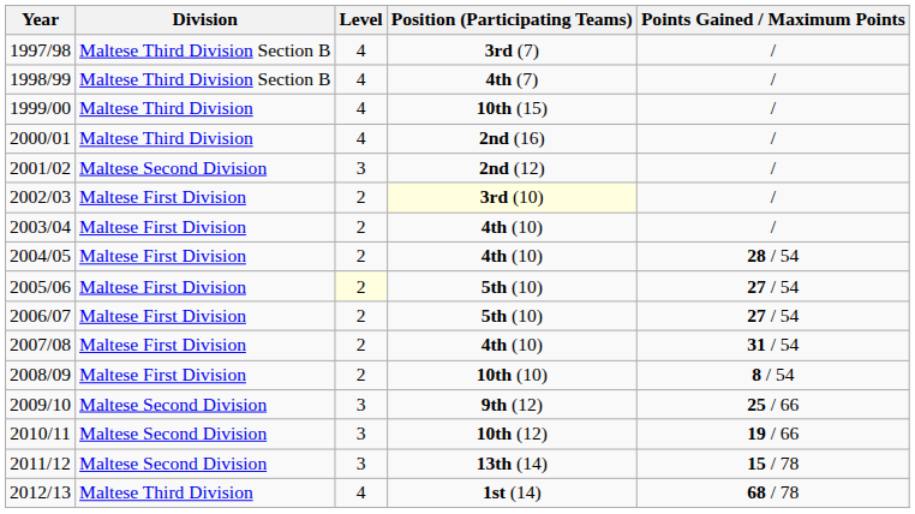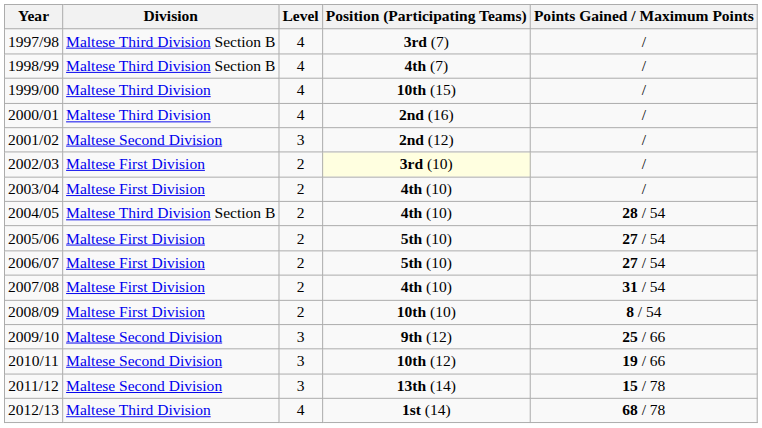 <table class="wikitable" style="text-align:center;">
 <tr>
 <th><strong>Year</strong></th>
 <th><strong>Division</strong></th>
 <th><strong>Level</strong></th>
 <th><strong>Position (Participating Teams)</strong></th>
 <th><strong>Points Gained / Maximum Points</strong></th>
 </tr>
 <tr>
 <td>1997/98</td>
 <td align="left"> <a href='#'>Maltese Third Division</a> Section B</td>
 <td>4</td>
 <td><strong>3rd</strong> (7)</td>
 <td>/</td>
 </tr>
 <tr>
 <td>1998/99</td>
 <td align="left"> <a href='#'>Maltese Third Division</a> Section B</td>
 <td>4</td>
 <td><strong>4th</strong> (7)</td>
 <td>/</td>
 </tr>
 <tr>
 <td>1999/00</td>
 <td align="left"> <a href='#'>Maltese Third Division</a></td>
 <td>4</td>
 <td><strong>10th</strong> (15)</td>
 <td>/</td>
 </tr>
 <tr>
 <td>2000/01</td>
 <td align="left"> <a href='#'>Maltese Third Division</a></td>
 <td>4</td>
 <td><strong>2nd</strong> (16)</td>
 <td>/</td>
 </tr>
 <tr>
 <td>2001/02</td>
 <td align="left"> <a href='#'>Maltese Second Division</a></td>
 <td>3</td>
 <td><strong>2nd</strong> (12)</td>
 <td>/</td>
 </tr>
 <tr>
 <td>2002/03</td>
 <td align="left"> <a href='#'>Maltese First Division</a></td>
 <td>2</td>
 <td style="background: lightyellow;"><strong>3rd</strong> (10)</td>
 <td>/</td>
 </tr>
 <tr>
 <td>2003/04</td>
 <td align="left"> <a href='#'>Maltese First Division</a></td>
 <td>2</td>
 <td><strong>4th</strong> (10)</td>
 <td>/</td>
 </tr>
 <tr>
 <td>2004/05</td>
-<td align="left"> <a href='#'>Maltese First Division</a></td>
+<td align="left"> <a href='#'>Maltese Third Division</a> Section B</td>
 <td>2</td>
 <td><strong>4th</strong> (10)</td>
 <td><strong>28</strong> / 54</td>
 </tr>
 <tr>
 <td>2005/06</td>
 <td align="left"> <a href='#'>Maltese First Division</a></td>
-<td style="background: lightyellow;">2</td>
+<td>2</td>
 <td><strong>5th</strong> (10)</td>
 <td><strong>27</strong> / 54</td>
 </tr>
 <tr>
 <td>2006/07</td>
 <td align="left"> <a href='#'>Maltese First Division</a></td>
 <td>2</td>
 <td><strong>5th</strong> (10)</td>
 <td><strong>27</strong> / 54</td>
 </tr>
 <tr>
 <td>2007/08</td>
 <td align="left"> <a href='#'>Maltese First Division</a></td>
 <td>2</td>
 <td><strong>4th</strong> (10)</td>
 <td><strong>31</strong> / 54</td>
 </tr>
 <tr>
 <td>2008/09</td>
 <td align="left"> <a href='#'>Maltese First Division</a></td>
 <td>2</td>
 <td><strong>10th</strong> (10)</td>
 <td><strong>8</strong> / 54</td>
 </tr>
 <tr>
 <td>2009/10</td>
 <td align="left"> <a href='#'>Maltese Second Division</a></td>
 <td>3</td>
 <td><strong>9th</strong> (12)</td>
 <td><strong>25</strong> / 66</td>
 </tr>
 <tr>
 <td>2010/11</td>
 <td align="left"> <a href='#'>Maltese Second Division</a></td>
 <td>3</td>
 <td><strong>10th</strong> (12)</td>
 <td><strong>19</strong> / 66</td>
 </tr>
 <tr>
 <td>2011/12</td>
 <td align="left"> <a href='#'>Maltese Second Division</a></td>
 <td>3</td>
 <td><strong>13th</strong> (14)</td>
 <td><strong>15</strong> / 78</td>
 </tr>
 <tr>
 <td>2012/13</td>
 <td align="left"> <a href='#'>Maltese Third Division</a></td>
 <td>4</td>
 <td><strong>1st</strong> (14)</td>
 <td><strong>68</strong> / 78</td>
 </tr>
 </table>
